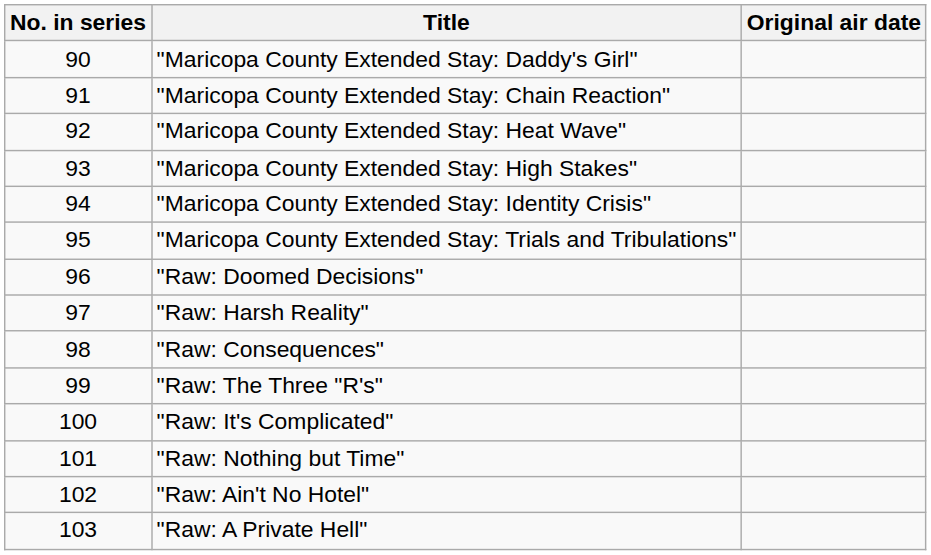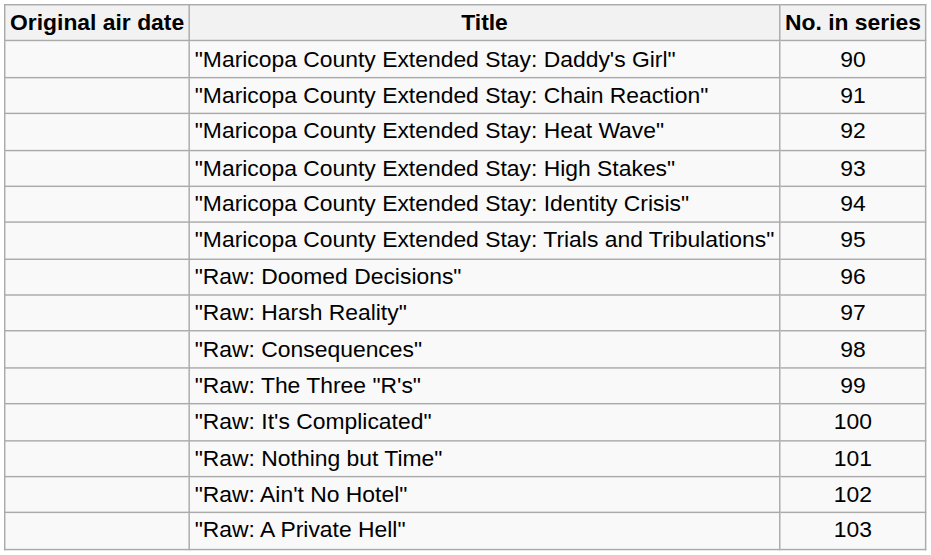 <table class="wikitable plainrowheaders" style="text-align:center">
 <tr>
+<th scope="col">Original air date</th>
+<th scope="col">Title</th>
 <th scope="col">No. in series</th>
-<th scope="col">Title</th>
-<th scope="col">Original air date</th>
 </tr>
 <tr>
+<td></td>
+<td style="text-align:left">"Maricopa County Extended Stay: Daddy's Girl"</td>
 <td scope="row">90</td>
-<td style="text-align:left">"Maricopa County Extended Stay: Daddy's Girl"</td>
-<td></td>
 </tr>
 <tr>
+<td></td>
+<td style="text-align:left">"Maricopa County Extended Stay: Chain Reaction"</td>
 <td scope="row">91</td>
-<td style="text-align:left">"Maricopa County Extended Stay: Chain Reaction"</td>
-<td></td>
 </tr>
 <tr>
+<td></td>
+<td style="text-align:left">"Maricopa County Extended Stay: Heat Wave"</td>
 <td scope="row">92</td>
-<td style="text-align:left">"Maricopa County Extended Stay: Heat Wave"</td>
-<td></td>
 </tr>
 <tr>
+<td></td>
+<td style="text-align:left">"Maricopa County Extended Stay: High Stakes"</td>
 <td scope="row">93</td>
-<td style="text-align:left">"Maricopa County Extended Stay: High Stakes"</td>
-<td></td>
 </tr>
 <tr>
+<td></td>
+<td style="text-align:left">"Maricopa County Extended Stay: Identity Crisis"</td>
 <td scope="row">94</td>
-<td style="text-align:left">"Maricopa County Extended Stay: Identity Crisis"</td>
-<td></td>
 </tr>
 <tr>
+<td></td>
+<td style="text-align:left">"Maricopa County Extended Stay: Trials and Tribulations"</td>
 <td scope="row">95</td>
-<td style="text-align:left">"Maricopa County Extended Stay: Trials and Tribulations"</td>
-<td></td>
 </tr>
 <tr>
+<td></td>
+<td style="text-align:left">"Raw: Doomed Decisions"</td>
 <td scope="row">96</td>
-<td style="text-align:left">"Raw: Doomed Decisions"</td>
-<td></td>
 </tr>
 <tr>
+<td></td>
+<td style="text-align:left">"Raw: Harsh Reality"</td>
 <td scope="row">97</td>
-<td style="text-align:left">"Raw: Harsh Reality"</td>
-<td></td>
 </tr>
 <tr>
+<td></td>
+<td style="text-align:left">"Raw: Consequences"</td>
 <td scope="row">98</td>
-<td style="text-align:left">"Raw: Consequences"</td>
-<td></td>
 </tr>
 <tr>
+<td></td>
+<td style="text-align:left">"Raw: The Three "R's"</td>
 <td scope="row">99</td>
-<td style="text-align:left">"Raw: The Three "R's"</td>
-<td></td>
 </tr>
 <tr>
+<td></td>
+<td style="text-align:left">"Raw: It's Complicated"</td>
 <td scope="row">100</td>
-<td style="text-align:left">"Raw: It's Complicated"</td>
-<td></td>
 </tr>
 <tr>
+<td></td>
+<td style="text-align:left">"Raw: Nothing but Time"</td>
 <td scope="row">101</td>
-<td style="text-align:left">"Raw: Nothing but Time"</td>
-<td></td>
 </tr>
 <tr>
+<td></td>
+<td style="text-align:left">"Raw: Ain't No Hotel"</td>
 <td scope="row">102</td>
-<td style="text-align:left">"Raw: Ain't No Hotel"</td>
-<td></td>
 </tr>
 <tr>
+<td></td>
+<td style="text-align:left">"Raw: A Private Hell"</td>
 <td scope="row">103</td>
-<td style="text-align:left">"Raw: A Private Hell"</td>
-<td></td>
 </tr>
 </table>
